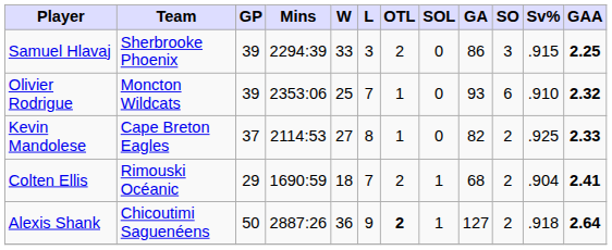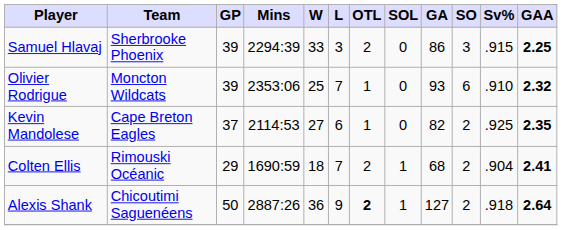 <table class="wikitable" style="text-align:center">
 <tr>
 <th style="background:#ddf; width:25%;">Player</th>
 <th style="background:#ddf; width:25%;">Team</th>
 <th style="background:#ddf; width:5%;">GP</th>
 <th style="background:#ddf; width:5%;">Mins</th>
 <th style="background:#ddf; width:5%;">W</th>
 <th style="background:#ddf; width:5%;">L</th>
 <th style="background:#ddf; width:5%;">OTL</th>
 <th style="background:#ddf; width:5%;">SOL</th>
 <th style="background:#ddf; width:5%;">GA</th>
 <th style="background:#ddf; width:5%;">SO</th>
 <th style="background:#ddf; width:5%;">Sv%</th>
 <th style="background:#ddf; width:5%;">GAA</th>
 </tr>
 <tr>
 <td align=left><a href='#'>Samuel Hlavaj</a></td>
 <td align=left><a href='#'>Sherbrooke Phoenix</a></td>
 <td>39</td>
 <td>2294:39</td>
 <td>33</td>
 <td>3</td>
 <td>2</td>
 <td>0</td>
 <td>86</td>
 <td>3</td>
 <td>.915</td>
 <td><strong>2.25</strong></td>
 </tr>
 <tr>
 <td align=left><a href='#'>Olivier Rodrigue</a></td>
 <td align=left><a href='#'>Moncton Wildcats</a></td>
 <td>39</td>
 <td>2353:06</td>
 <td>25</td>
 <td>7</td>
 <td>1</td>
 <td>0</td>
 <td>93</td>
 <td>6</td>
 <td>.910</td>
 <td><strong>2.32</strong></td>
 </tr>
 <tr>
 <td align=left><a href='#'>Kevin Mandolese</a></td>
 <td align=left><a href='#'>Cape Breton Eagles</a></td>
 <td>37</td>
 <td>2114:53</td>
 <td>27</td>
-<td>8</td>
+<td>6</td>
 <td>1</td>
 <td>0</td>
 <td>82</td>
 <td>2</td>
 <td>.925</td>
-<td><strong>2.33</strong></td>
+<td><strong>2.35</strong></td>
 </tr>
 <tr>
 <td align=left><a href='#'>Colten Ellis</a></td>
 <td align=left><a href='#'>Rimouski Océanic</a></td>
 <td>29</td>
 <td>1690:59</td>
 <td>18</td>
 <td>7</td>
 <td>2</td>
 <td>1</td>
 <td>68</td>
 <td>2</td>
 <td>.904</td>
 <td><strong>2.41</strong></td>
 </tr>
 <tr>
 <td align=left><a href='#'>Alexis Shank</a></td>
 <td align=left><a href='#'>Chicoutimi Saguenéens</a></td>
 <td>50</td>
 <td>2887:26</td>
 <td>36</td>
 <td>9</td>
 <td><strong>2</strong></td>
 <td>1</td>
 <td>127</td>
 <td>2</td>
 <td>.918</td>
 <td><strong>2.64</strong></td>
 </tr>
 <tr>
 </tr>
 </table>
